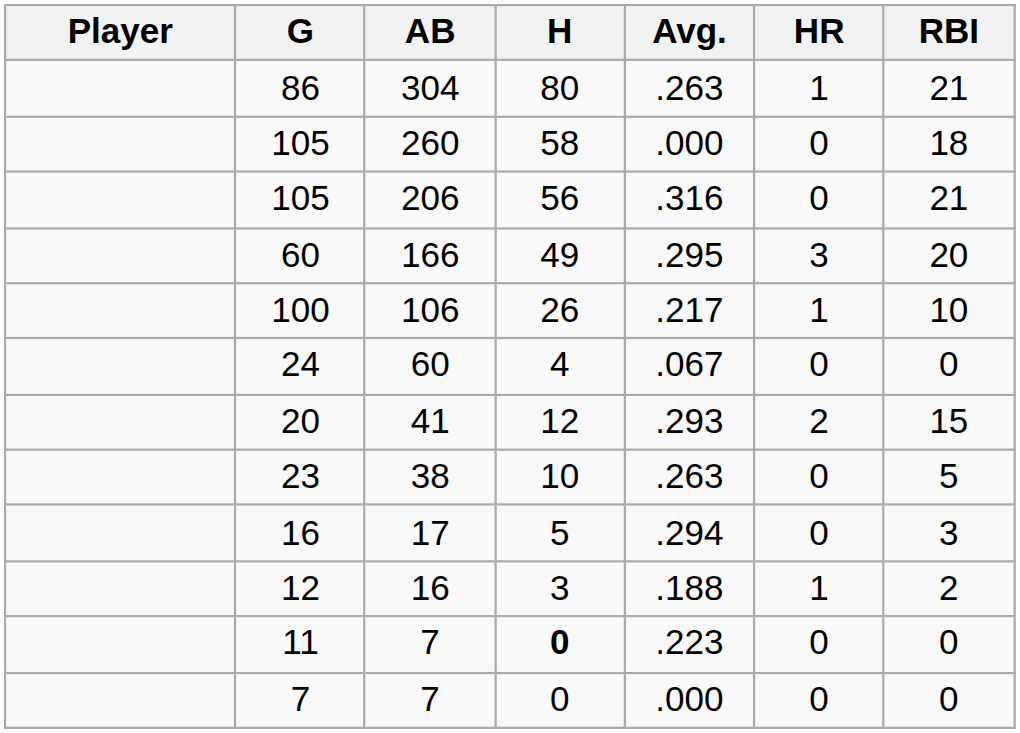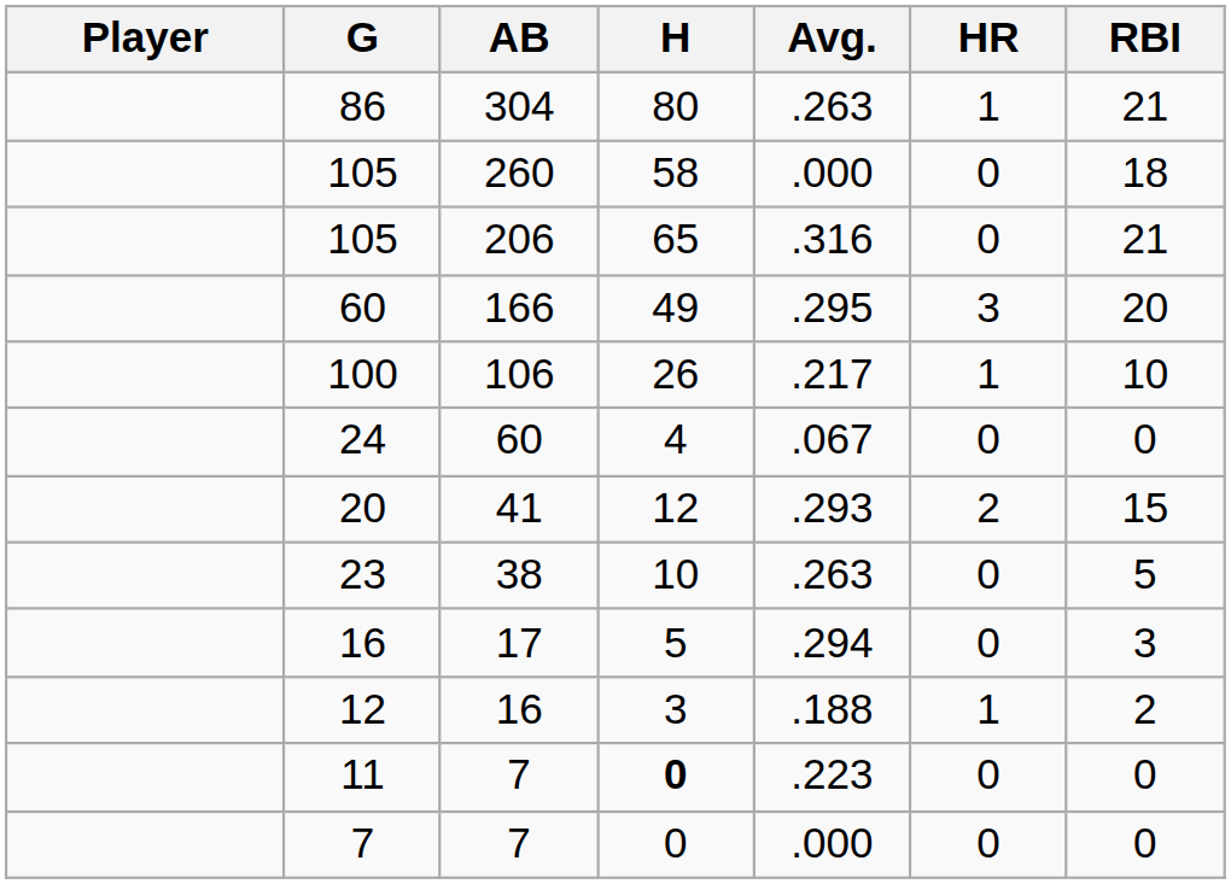 <table class="wikitable sortable">
 <tr>
 <th bgcolor="#DDDDFF" width="16%">Player</th>
 <th bgcolor="#DDDDFF" width="9%">G</th>
 <th bgcolor="#DDDDFF" width="9%">AB</th>
 <th bgcolor="#DDDDFF" width="9%">H</th>
 <th bgcolor="#DDDDFF" width="9%">Avg.</th>
 <th bgcolor="#DDDDFF" width="9%">HR</th>
 <th bgcolor="#DDDDFF" width="9%">RBI</th>
 </tr>
 <tr align="center">
 <td></td>
 <td>86</td>
 <td>304</td>
 <td>80</td>
 <td>.263</td>
 <td>1</td>
 <td>21</td>
 </tr>
 <tr align="center">
 <td></td>
 <td>105</td>
 <td>260</td>
 <td>58</td>
 <td>.000</td>
 <td>0</td>
 <td>18</td>
 </tr>
 <tr align="center">
 <td></td>
 <td>105</td>
 <td>206</td>
-<td>56</td>
+<td>65</td>
 <td>.316</td>
 <td>0</td>
 <td>21</td>
 </tr>
 <tr align="center">
 <td></td>
 <td>60</td>
 <td>166</td>
 <td>49</td>
 <td>.295</td>
 <td>3</td>
 <td>20</td>
 </tr>
 <tr align="center">
 <td></td>
 <td>100</td>
 <td>106</td>
 <td>26</td>
 <td>.217</td>
 <td>1</td>
 <td>10</td>
 </tr>
 <tr align="center">
 <td></td>
 <td>24</td>
 <td>60</td>
 <td>4</td>
 <td>.067</td>
 <td>0</td>
 <td>0</td>
 </tr>
 <tr align="center">
 <td></td>
 <td>20</td>
 <td>41</td>
 <td>12</td>
 <td>.293</td>
 <td>2</td>
 <td>15</td>
 </tr>
 <tr align="center">
 <td></td>
 <td>23</td>
 <td>38</td>
 <td>10</td>
 <td>.263</td>
 <td>0</td>
 <td>5</td>
 </tr>
 <tr align="center">
 <td></td>
 <td>16</td>
 <td>17</td>
 <td>5</td>
 <td>.294</td>
 <td>0</td>
 <td>3</td>
 </tr>
 <tr align="center">
 <td></td>
 <td>12</td>
 <td>16</td>
 <td>3</td>
 <td>.188</td>
 <td>1</td>
 <td>2</td>
 </tr>
 <tr align="center">
 <td></td>
 <td>11</td>
 <td>7</td>
 <td><strong>0</strong></td>
 <td>.223</td>
 <td>0</td>
 <td>0</td>
 </tr>
 <tr align="center">
 <td></td>
 <td>7</td>
 <td>7</td>
 <td>0</td>
 <td>.000</td>
 <td>0</td>
 <td>0</td>
 </tr>
 </table>
